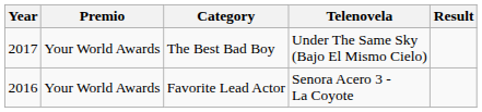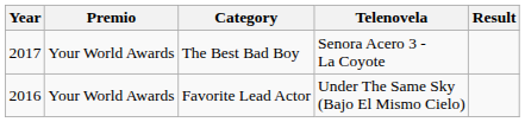 <table class="wikitable">
 <tr>
 <th>Year</th>
 <th>Premio</th>
 <th>Category</th>
 <th>Telenovela</th>
 <th>Result</th>
 </tr>
 <tr>
 <td>2017</td>
 <td>Your World Awards</td>
 <td>The Best Bad Boy</td>
-<td>Under The Same Sky<br>(Bajo El Mismo Cielo)</td>
+<td>Senora Acero 3 -<br>La Coyote</td>
 <td></td>
 </tr>
 <tr>
 <td>2016</td>
 <td>Your World Awards</td>
 <td>Favorite Lead Actor</td>
-<td>Senora Acero 3 -<br>La Coyote</td>
+<td>Under The Same Sky<br>(Bajo El Mismo Cielo)</td>
 <td></td>
 </tr>
 </table>
